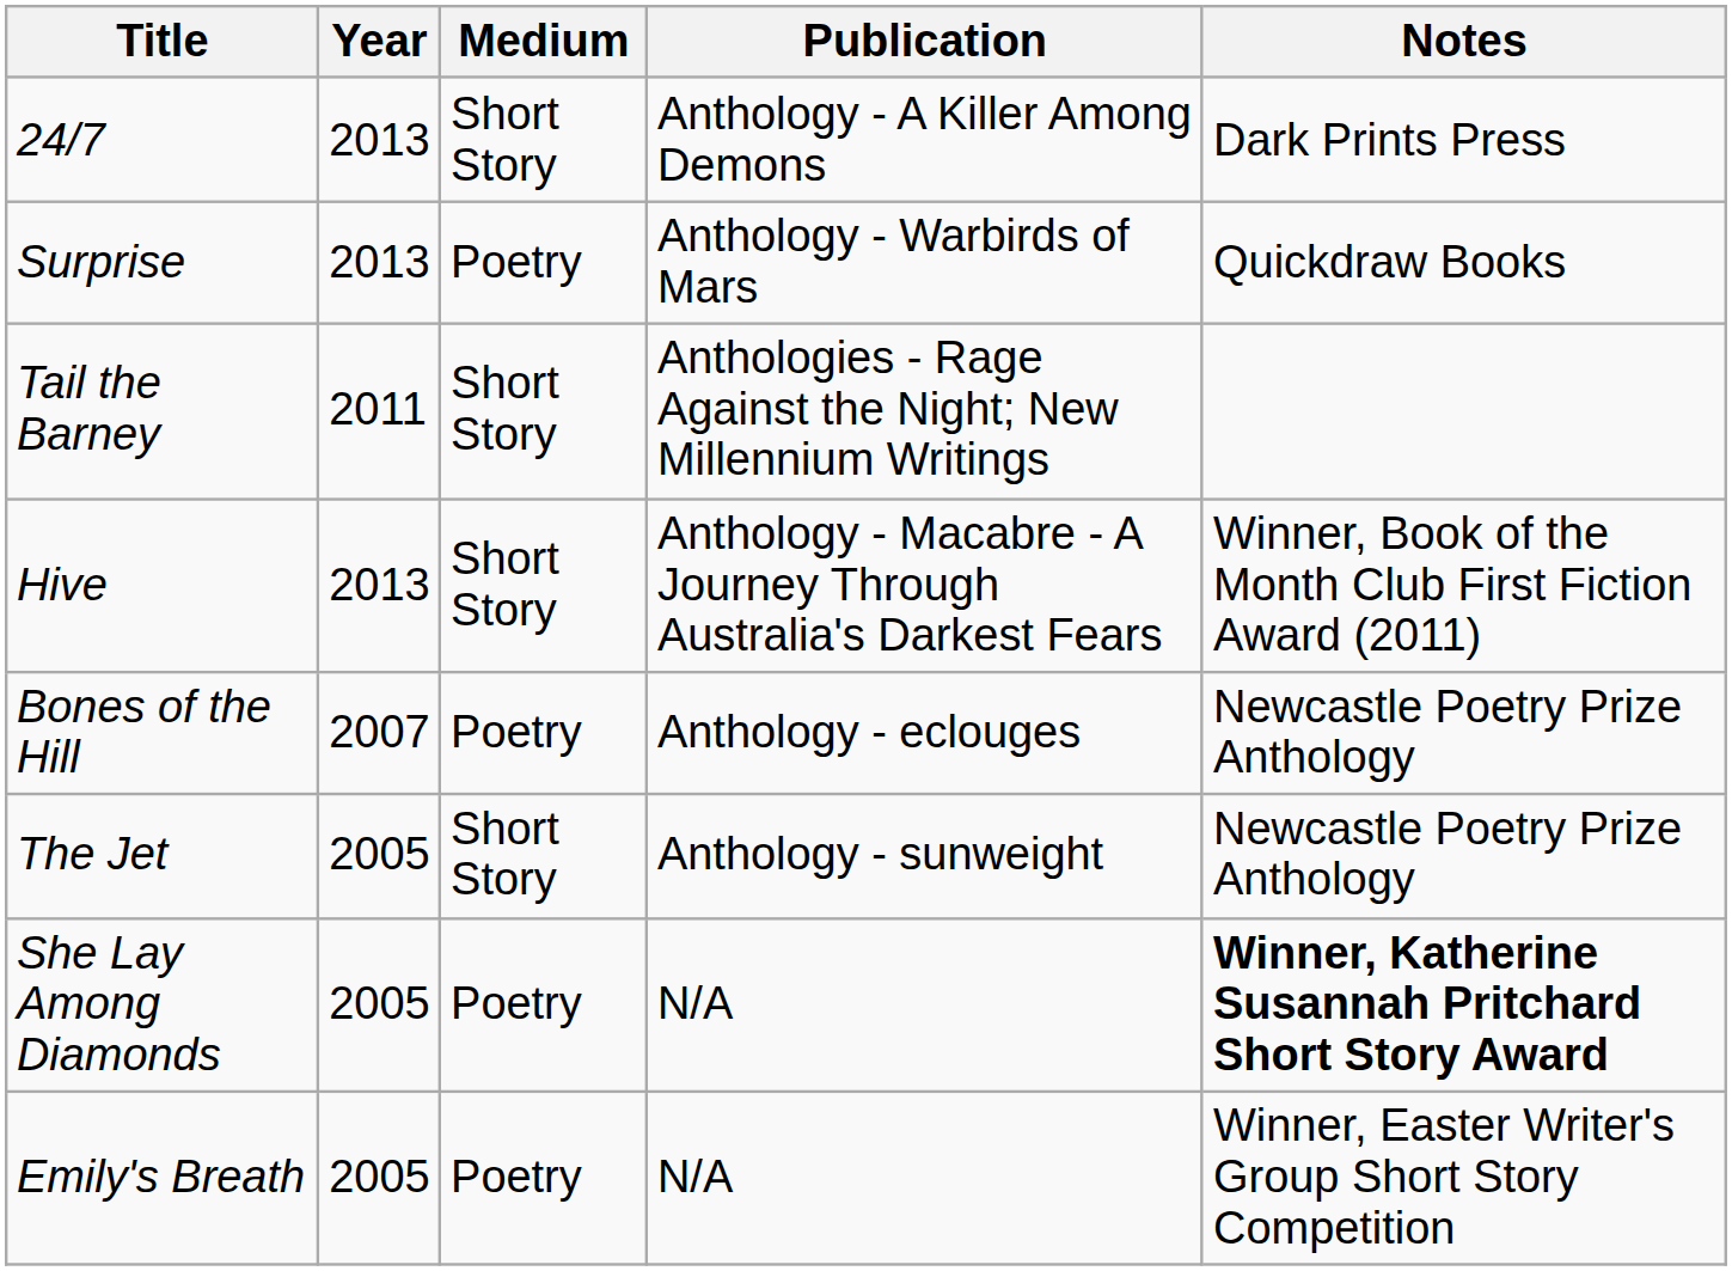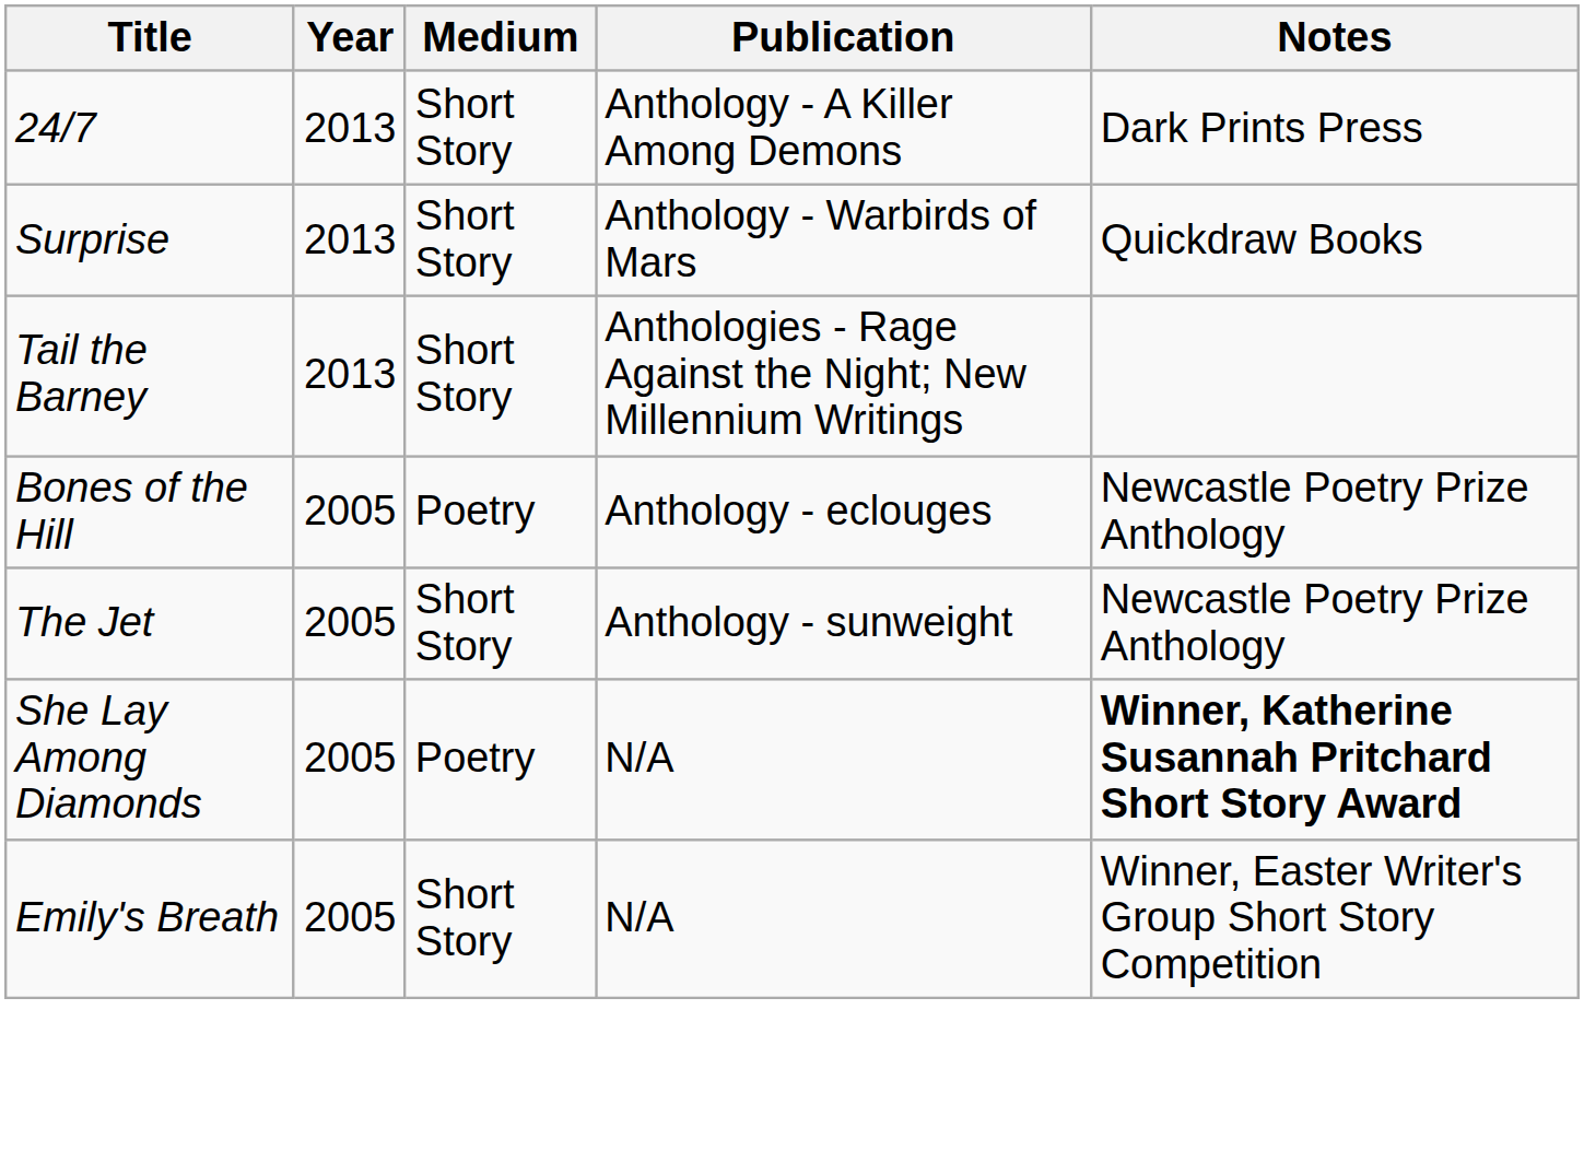 <table class="wikitable">
 <tr>
 <th>Title</th>
 <th>Year</th>
 <th>Medium</th>
 <th>Publication</th>
 <th>Notes</th>
 </tr>
 <tr>
 <td><em>24/7</em></td>
 <td>2013</td>
 <td>Short Story</td>
 <td>Anthology - A Killer Among Demons</td>
 <td>Dark Prints Press</td>
 </tr>
 <tr>
 <td><em>Surprise</em></td>
 <td>2013</td>
-<td>Poetry</td>
+<td>Short Story</td>
 <td>Anthology - Warbirds of Mars</td>
 <td>Quickdraw Books</td>
 </tr>
 <tr>
 <td><em>Tail the Barney</em></td>
-<td>2011</td>
+<td>2013</td>
 <td>Short Story</td>
 <td>Anthologies - Rage Against the Night; New Millennium Writings</td>
 <td></td>
 </tr>
 <tr>
-<td><em>Hive</em></td>
-<td>2013</td>
-<td>Short Story</td>
-<td>Anthology - Macabre - A Journey Through Australia's Darkest Fears</td>
-<td>Winner, Book of the Month Club First Fiction Award (2011)</td>
-</tr>
-<tr>
 <td><em>Bones of the Hill</em></td>
-<td>2007</td>
+<td>2005</td>
 <td>Poetry</td>
 <td>Anthology - eclouges</td>
 <td>Newcastle Poetry Prize Anthology</td>
 </tr>
 <tr>
 <td><em>The Jet</em></td>
 <td>2005</td>
 <td>Short Story</td>
 <td>Anthology - sunweight</td>
 <td>Newcastle Poetry Prize Anthology</td>
 </tr>
 <tr>
 <td><em>She Lay Among Diamonds</em></td>
 <td>2005</td>
 <td>Poetry</td>
 <td>N/A</td>
 <td><strong>Winner, Katherine Susannah Pritchard Short Story Award</strong></td>
 </tr>
 <tr>
 <td><em>Emily's Breath</em></td>
 <td>2005</td>
-<td>Poetry</td>
+<td>Short Story</td>
 <td>N/A</td>
 <td>Winner, Easter Writer's Group Short Story Competition</td>
 </tr>
 </table>
